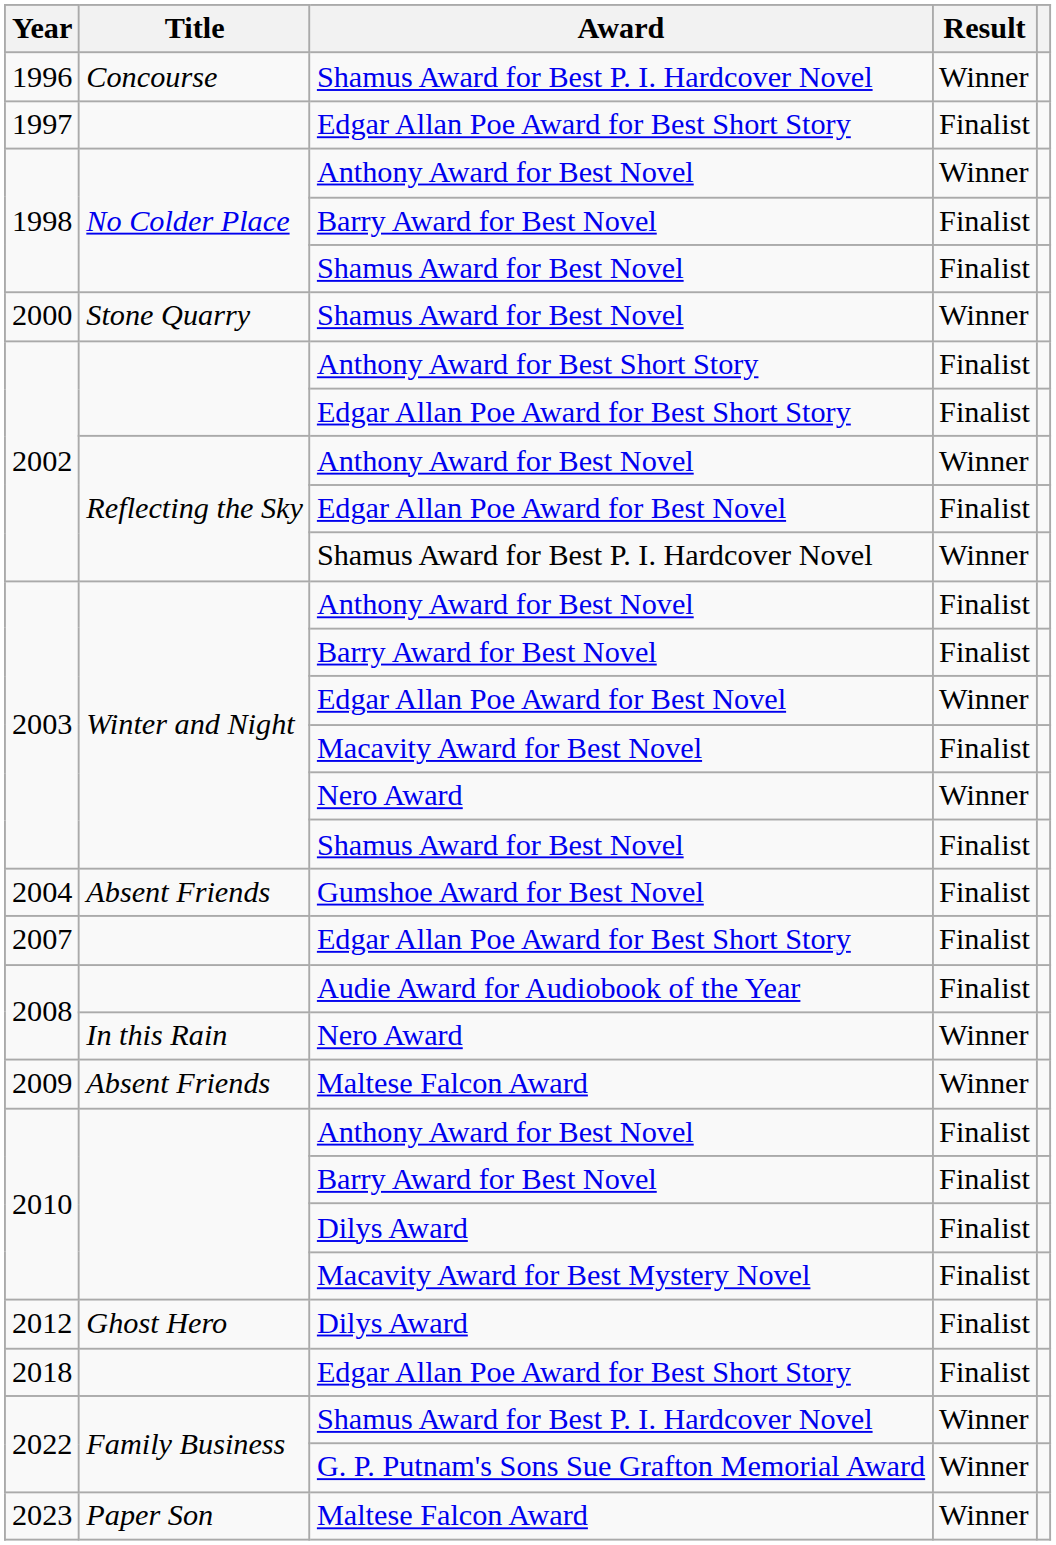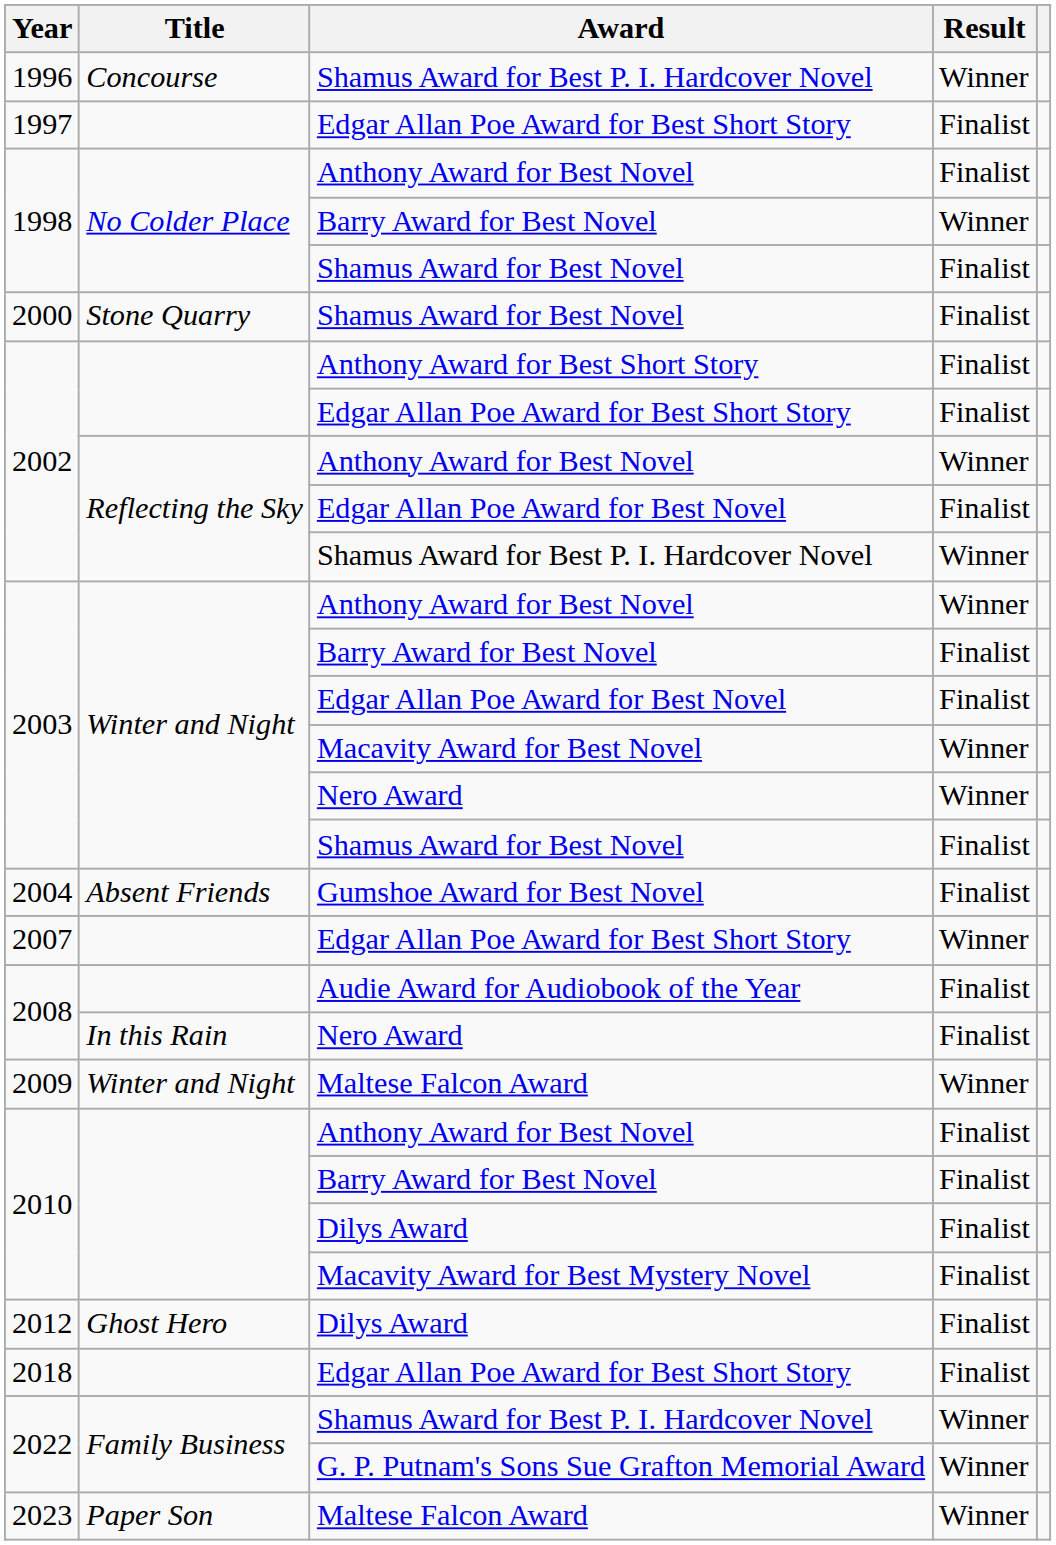 <table class="wikitable">
 <tr>
 <th>Year</th>
 <th>Title</th>
 <th>Award</th>
 <th>Result</th>
 <th></th>
 </tr>
 <tr>
 <td>1996</td>
 <td><em>Concourse</em></td>
 <td><a href='#'>Shamus Award for Best P. I. Hardcover Novel</a></td>
 <td>Winner</td>
 <td></td>
 </tr>
 <tr>
 <td>1997</td>
 <td></td>
 <td><a href='#'>Edgar Allan Poe Award for Best Short Story</a></td>
 <td>Finalist</td>
 <td></td>
 </tr>
 <tr>
 <td rowspan="3">1998</td>
 <td rowspan="3"><em><a href='#'>No Colder Place</a></em></td>
 <td><a href='#'>Anthony Award for Best Novel</a></td>
-<td>Winner</td>
+<td>Finalist</td>
 <td></td>
 </tr>
 <tr>
 <td><a href='#'>Barry Award for Best Novel</a></td>
-<td>Finalist</td>
+<td>Winner</td>
 <td></td>
 </tr>
 <tr>
 <td><a href='#'>Shamus Award for Best Novel</a></td>
 <td>Finalist</td>
 <td></td>
 </tr>
 <tr>
 <td>2000</td>
 <td><em>Stone Quarry</em></td>
 <td><a href='#'>Shamus Award for Best Novel</a></td>
-<td>Winner</td>
+<td>Finalist</td>
 <td></td>
 </tr>
 <tr>
 <td rowspan="5">2002</td>
 <td rowspan="2"></td>
 <td><a href='#'>Anthony Award for Best Short Story</a></td>
 <td>Finalist</td>
 <td></td>
 </tr>
 <tr>
 <td><a href='#'>Edgar Allan Poe Award for Best Short Story</a></td>
 <td>Finalist</td>
 <td></td>
 </tr>
 <tr>
 <td rowspan="3"><em>Reflecting the Sky</em></td>
 <td><a href='#'>Anthony Award for Best Novel</a></td>
 <td>Winner</td>
 <td></td>
 </tr>
 <tr>
 <td><a href='#'>Edgar Allan Poe Award for Best Novel</a></td>
 <td>Finalist</td>
 <td></td>
 </tr>
 <tr>
 <td>Shamus Award for Best P. I. Hardcover Novel</td>
 <td>Winner</td>
 <td></td>
 </tr>
 <tr>
 <td rowspan="6">2003</td>
 <td rowspan="6"><em>Winter and Night</em></td>
 <td><a href='#'>Anthony Award for Best Novel</a></td>
-<td>Finalist</td>
+<td>Winner</td>
 <td></td>
 </tr>
 <tr>
 <td><a href='#'>Barry Award for Best Novel</a></td>
 <td>Finalist</td>
 <td></td>
 </tr>
 <tr>
 <td><a href='#'>Edgar Allan Poe Award for Best Novel</a></td>
-<td>Winner</td>
+<td>Finalist</td>
 <td></td>
 </tr>
 <tr>
 <td><a href='#'>Macavity Award for Best Novel</a></td>
-<td>Finalist</td>
+<td>Winner</td>
 <td></td>
 </tr>
 <tr>
 <td><a href='#'>Nero Award</a></td>
 <td>Winner</td>
 <td></td>
 </tr>
 <tr>
 <td><a href='#'>Shamus Award for Best Novel</a></td>
 <td>Finalist</td>
 <td></td>
 </tr>
 <tr>
 <td>2004</td>
 <td><em>Absent Friends</em></td>
 <td><a href='#'>Gumshoe Award for Best Novel</a></td>
 <td>Finalist</td>
 <td></td>
 </tr>
 <tr>
 <td>2007</td>
 <td></td>
 <td><a href='#'>Edgar Allan Poe Award for Best Short Story</a></td>
-<td>Finalist</td>
+<td>Winner</td>
 <td></td>
 </tr>
 <tr>
 <td rowspan="2">2008</td>
 <td></td>
 <td><a href='#'>Audie Award for Audiobook of the Year</a></td>
 <td>Finalist</td>
 <td></td>
 </tr>
 <tr>
 <td><em>In this Rain</em></td>
 <td><a href='#'>Nero Award</a></td>
-<td>Winner</td>
+<td>Finalist</td>
 <td></td>
 </tr>
 <tr>
 <td>2009</td>
-<td><em>Absent Friends</em></td>
+<td><em>Winter and Night</em></td>
 <td><a href='#'>Maltese Falcon Award</a></td>
 <td>Winner</td>
 <td></td>
 </tr>
 <tr>
 <td rowspan="4">2010</td>
 <td rowspan="4"><em></em></td>
 <td><a href='#'>Anthony Award for Best Novel</a></td>
 <td>Finalist</td>
 <td></td>
 </tr>
 <tr>
 <td><a href='#'>Barry Award for Best Novel</a></td>
 <td>Finalist</td>
 <td></td>
 </tr>
 <tr>
 <td><a href='#'>Dilys Award</a></td>
 <td>Finalist</td>
 <td></td>
 </tr>
 <tr>
 <td><a href='#'>Macavity Award for Best Mystery Novel</a></td>
 <td>Finalist</td>
 <td></td>
 </tr>
 <tr>
 <td>2012</td>
 <td><em>Ghost Hero</em></td>
 <td><a href='#'>Dilys Award</a></td>
 <td>Finalist</td>
 <td></td>
 </tr>
 <tr>
 <td>2018</td>
 <td></td>
 <td><a href='#'>Edgar Allan Poe Award for Best Short Story</a></td>
 <td>Finalist</td>
 <td></td>
 </tr>
 <tr>
 <td rowspan="2">2022</td>
 <td rowspan="2"><em>Family Business</em></td>
 <td><a href='#'>Shamus Award for Best P. I. Hardcover Novel</a></td>
 <td>Winner</td>
 <td></td>
 </tr>
 <tr>
 <td><a href='#'>G. P. Putnam's Sons Sue Grafton Memorial Award</a></td>
 <td>Winner</td>
 <td></td>
 </tr>
 <tr>
 <td>2023</td>
 <td><em>Paper Son</em></td>
 <td><a href='#'>Maltese Falcon Award</a></td>
 <td>Winner</td>
 <td></td>
 </tr>
 </table>
